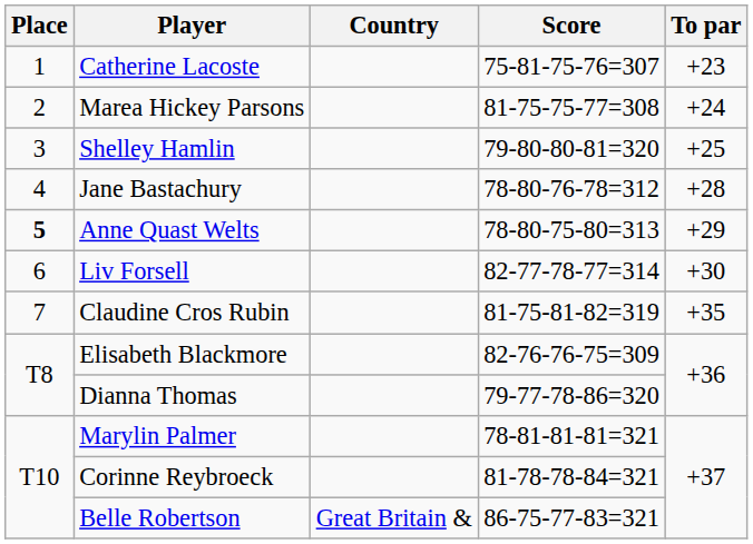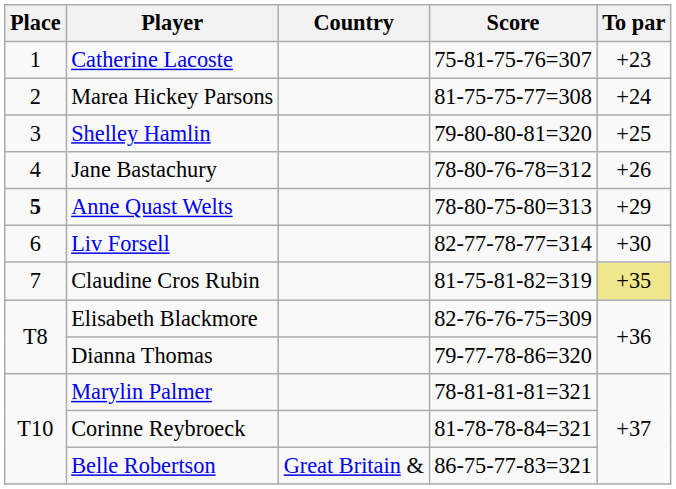 <table class="wikitable" style="font-size:95%;">
 <tr>
 <th>Place</th>
 <th>Player</th>
 <th>Country</th>
 <th>Score</th>
 <th>To par</th>
 </tr>
 <tr>
 <td align=center>1</td>
 <td><a href='#'>Catherine Lacoste</a></td>
 <td></td>
 <td>75-81-75-76=307</td>
 <td align=center>+23</td>
 </tr>
 <tr>
 <td align=center>2</td>
 <td>Marea Hickey Parsons</td>
 <td></td>
 <td>81-75-75-77=308</td>
 <td align=center>+24</td>
 </tr>
 <tr>
 <td align=center>3</td>
 <td><a href='#'>Shelley Hamlin</a></td>
 <td></td>
 <td>79-80-80-81=320</td>
 <td align=center>+25</td>
 </tr>
 <tr>
 <td align=center>4</td>
 <td>Jane Bastachury</td>
 <td></td>
 <td>78-80-76-78=312</td>
-<td align=center>+28</td>
+<td align=center>+26</td>
 </tr>
 <tr>
 <td align=center><strong>5</strong></td>
 <td><a href='#'>Anne Quast Welts</a></td>
 <td></td>
 <td>78-80-75-80=313</td>
 <td align=center>+29</td>
 </tr>
 <tr>
 <td align=center>6</td>
 <td><a href='#'>Liv Forsell</a></td>
 <td></td>
 <td>82-77-78-77=314</td>
 <td align=center>+30</td>
 </tr>
 <tr>
 <td align=center>7</td>
 <td>Claudine Cros Rubin</td>
 <td></td>
 <td>81-75-81-82=319</td>
-<td align=center>+35</td>
+<td align=center style="background: khaki;">+35</td>
 </tr>
 <tr>
 <td rowspan=2 align=center>T8</td>
 <td>Elisabeth Blackmore</td>
 <td></td>
 <td>82-76-76-75=309</td>
 <td rowspan=2 align=center>+36</td>
 </tr>
 <tr>
 <td>Dianna Thomas</td>
 <td></td>
 <td>79-77-78-86=320</td>
 </tr>
 <tr>
 <td rowspan=3 align=center>T10</td>
 <td><a href='#'>Marylin Palmer</a></td>
 <td></td>
 <td>78-81-81-81=321</td>
 <td rowspan=3 align=center>+37</td>
 </tr>
 <tr>
 <td>Corinne Reybroeck</td>
 <td></td>
 <td>81-78-78-84=321</td>
 </tr>
 <tr>
 <td><a href='#'>Belle Robertson</a></td>
 <td> <a href='#'>Great Britain</a> &<br></td>
 <td>86-75-77-83=321</td>
 </tr>
 </table>
